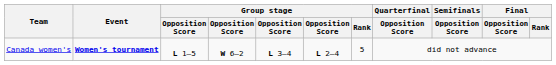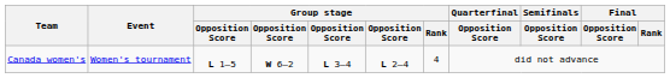 <table class=wikitable style=font-size:90%>
 <tr>
 <th rowspan=2>Team</th>
 <th rowspan=2>Event</th>
 <th colspan=5>Group stage</th>
 <th>Quarterfinal</th>
 <th>Semifinals</th>
 <th colspan=2>Final</th>
 </tr>
 <tr style=font-size:95%>
 <th>Opposition<br>Score</th>
 <th>Opposition<br>Score</th>
 <th>Opposition<br>Score</th>
 <th>Opposition<br>Score</th>
 <th>Rank</th>
 <th>Opposition<br>Score</th>
 <th>Opposition<br>Score</th>
 <th>Opposition<br>Score</th>
 <th>Rank</th>
 </tr>
 <tr align=center>
 <td align=left><a href='#'>Canada women's</a></td>
-<td align=left><strong><a href='#'>Women's tournament</a></strong></td>
+<td align=left><a href='#'>Women's tournament</a></td>
 <td><br><strong>L</strong> 1–5</td>
 <td><br><strong>W</strong> 6–2</td>
 <td><br><strong>L</strong> 3–4</td>
 <td><br><strong>L</strong> 2–4</td>
-<td>5</td>
+<td>4</td>
 <td colspan="4">did not advance</td>
 </tr>
 </table>
